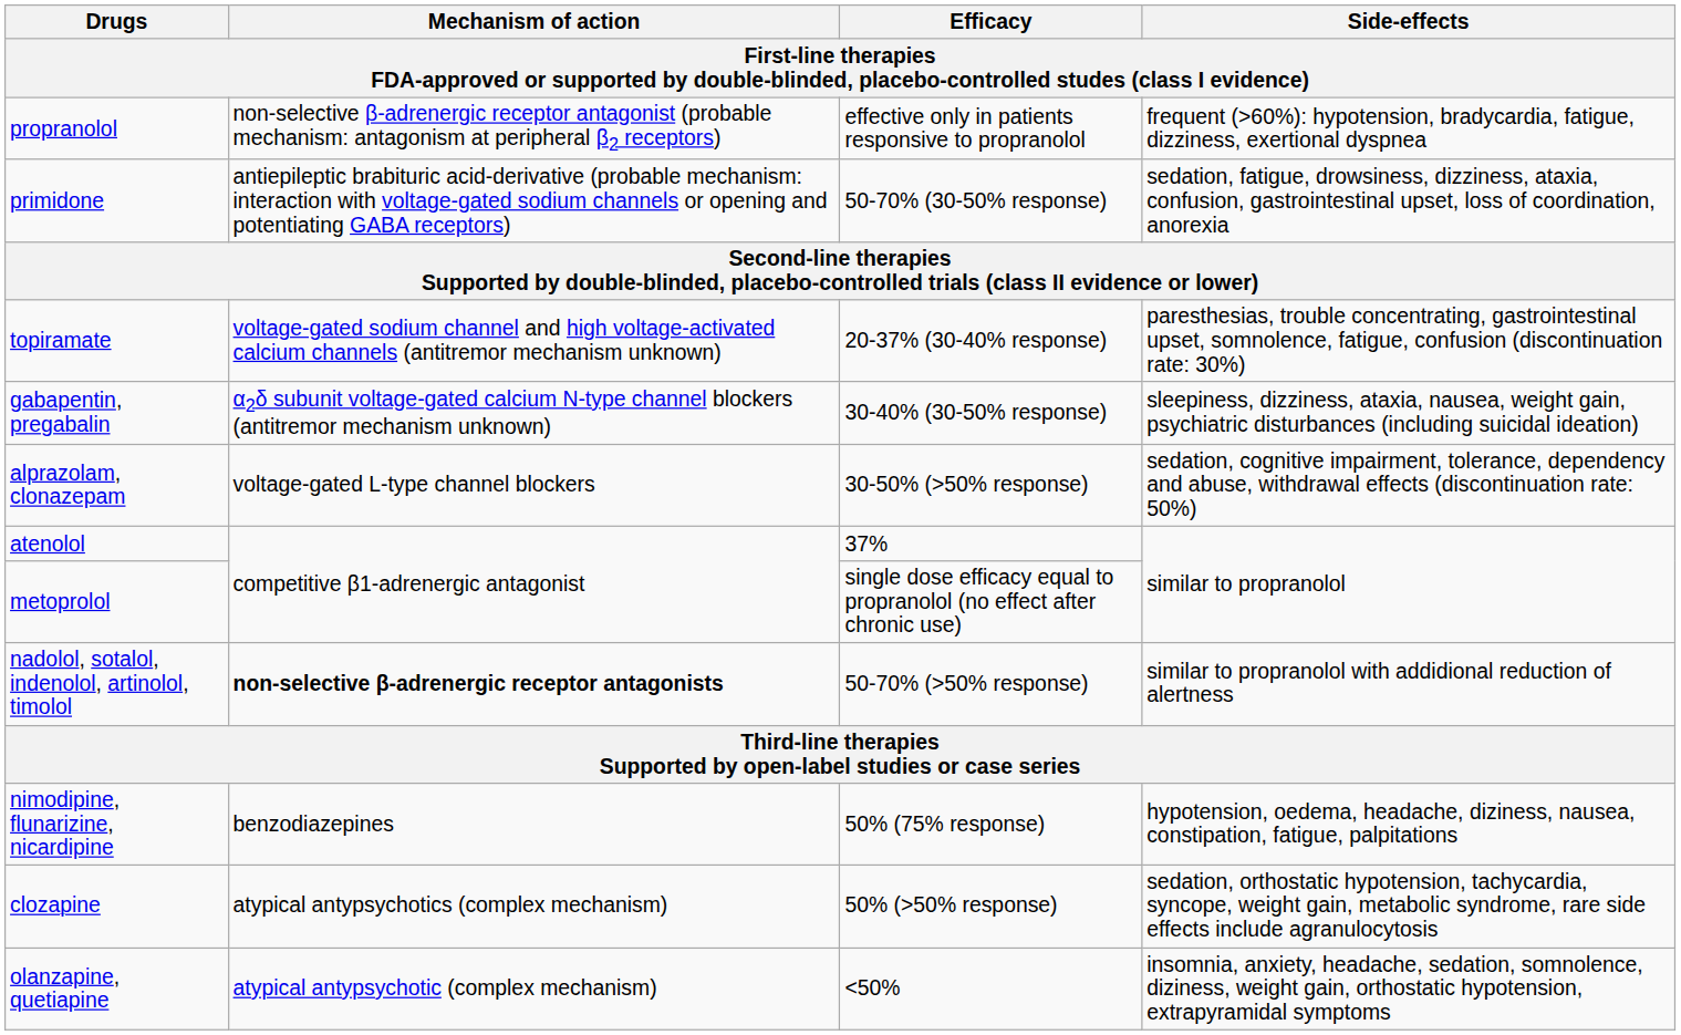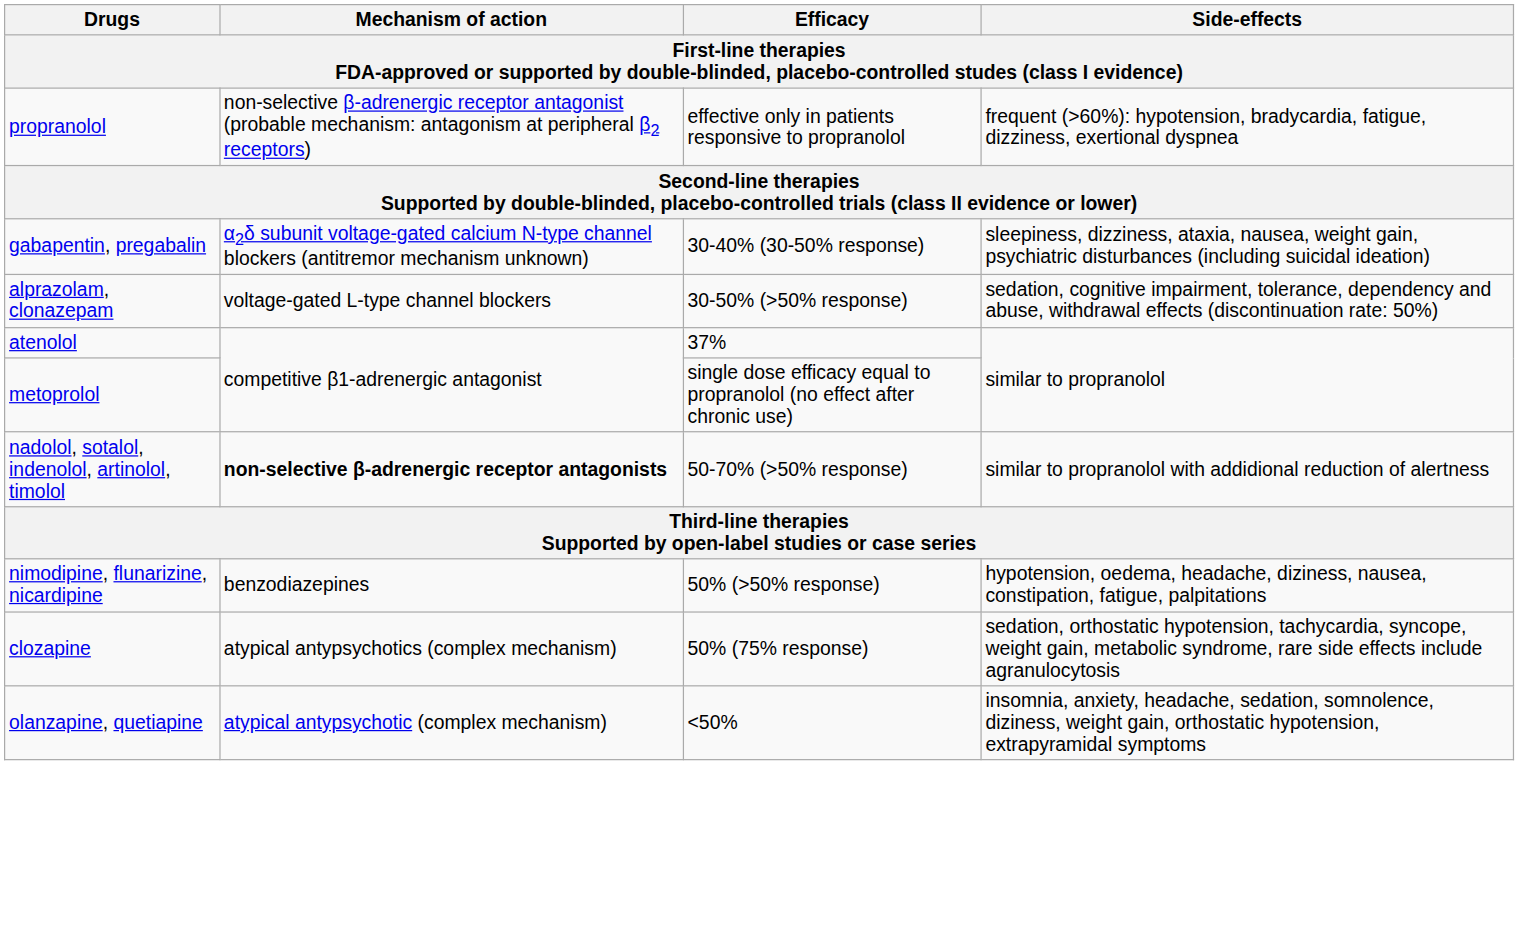 <table class="wikitable">
 <tr>
 <th>Drugs</th>
 <th>Mechanism of action</th>
 <th>Efficacy</th>
 <th>Side-effects</th>
 </tr>
 <tr>
 <th colspan="4"><strong>First-line therapies</strong><br><strong>FDA-approved or supported by double-blinded, placebo-controlled studes (class I evidence)</strong></th>
 </tr>
 <tr>
 <td><a href='#'>propranolol</a></td>
 <td>non-selective <a href='#'>β-adrenergic receptor antagonist</a> (probable mechanism: antagonism at peripheral <a href='#'>β<sub>2</sub> receptors</a>)</td>
 <td>effective only in patients responsive to propranolol</td>
 <td>frequent (>60%): hypotension, bradycardia, fatigue, dizziness, exertional dyspnea</td>
 </tr>
 <tr>
-<td><a href='#'>primidone</a></td>
-<td>antiepileptic brabituric acid-derivative (probable mechanism: interaction with <a href='#'>voltage-gated sodium channels</a> or opening and potentiating <a href='#'>GABA receptors</a>)</td>
-<td>50-70% (30-50% response)</td>
-<td>sedation, fatigue, drowsiness, dizziness, ataxia, confusion, gastrointestinal upset, loss of coordination, anorexia</td>
-</tr>
-<tr>
 <th colspan="4">Second-line therapies<br>Supported by double-blinded, placebo-controlled trials (class II evidence or lower)</th>
-</tr>
-<tr>
-<td><a href='#'>topiramate</a></td>
-<td><a href='#'>voltage-gated sodium channel</a> and <a href='#'>high voltage-activated calcium channels</a> (antitremor mechanism unknown)</td>
-<td>20-37% (30-40% response)</td>
-<td>paresthesias, trouble concentrating, gastrointestinal upset, somnolence, fatigue, confusion (discontinuation rate: 30%)</td>
 </tr>
 <tr>
 <td><a href='#'>gabapentin</a>, <a href='#'>pregabalin</a></td>
 <td><a href='#'>α<sub>2</sub>δ subunit voltage-gated calcium N-type channel</a> blockers (antitremor mechanism unknown)</td>
 <td>30-40% (30-50% response)</td>
 <td>sleepiness, dizziness, ataxia, nausea, weight gain, psychiatric disturbances (including suicidal ideation)</td>
 </tr>
 <tr>
 <td><a href='#'>alprazolam</a>, <a href='#'>clonazepam</a></td>
 <td>voltage-gated L-type channel blockers</td>
 <td>30-50% (>50% response)</td>
 <td>sedation, cognitive impairment, tolerance, dependency and abuse, withdrawal effects (discontinuation rate: 50%)</td>
 </tr>
 <tr>
 <td><a href='#'>atenolol</a></td>
 <td rowspan="2">competitive β1-adrenergic antagonist</td>
 <td>37%</td>
 <td rowspan="2">similar to propranolol</td>
 </tr>
 <tr>
 <td><a href='#'>metoprolol</a></td>
 <td>single dose efficacy equal to propranolol (no effect after chronic use)</td>
 </tr>
 <tr>
 <td><a href='#'>nadolol</a>, <a href='#'>sotalol</a>, <a href='#'>indenolol</a>, <a href='#'>artinolol</a>, <a href='#'>timolol</a></td>
 <td><strong>non-selective β-adrenergic receptor antagonists</strong></td>
 <td>50-70% (>50% response)</td>
 <td>similar to propranolol with addidional reduction of alertness</td>
 </tr>
 <tr>
 <th colspan="4">Third-line therapies<br>Supported by open-label studies or case series</th>
 </tr>
 <tr>
 <td><a href='#'>nimodipine</a>, <a href='#'>flunarizine</a>, <a href='#'>nicardipine</a></td>
 <td>benzodiazepines</td>
-<td>50% (75% response)</td>
+<td>50% (>50% response)</td>
 <td>hypotension, oedema, headache, diziness, nausea, constipation, fatigue, palpitations</td>
 </tr>
 <tr>
 <td><a href='#'>clozapine</a></td>
 <td>atypical antypsychotics (complex mechanism)</td>
-<td>50% (>50% response)</td>
+<td>50% (75% response)</td>
 <td>sedation, orthostatic hypotension, tachycardia, syncope, weight gain, metabolic syndrome, rare side effects include agranulocytosis</td>
 </tr>
 <tr>
 <td><a href='#'>olanzapine</a>, <a href='#'>quetiapine</a></td>
 <td><a href='#'>atypical antypsychotic</a> (complex mechanism)</td>
 <td><50%</td>
 <td>insomnia, anxiety, headache, sedation, somnolence, diziness, weight gain, orthostatic hypotension, extrapyramidal symptoms</td>
 </tr>
 </table>
